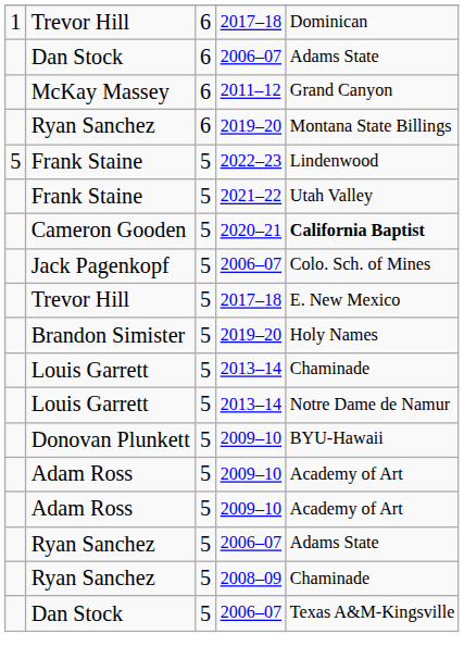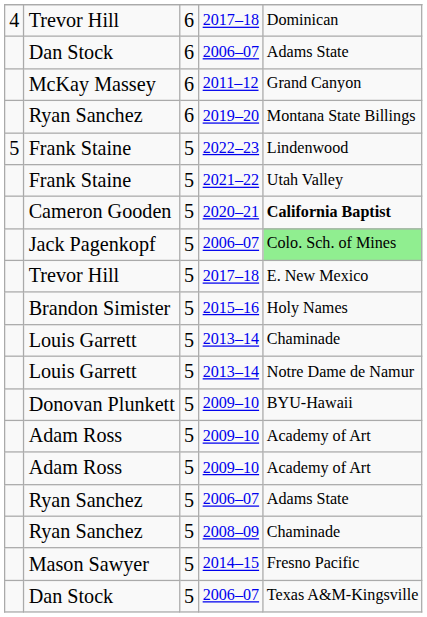 <table class="wikitable">
 <tr>
 </tr>
 <tr>
-<td>1</td>
+<td>4</td>
 <td>Trevor Hill</td>
 <td>6</td>
 <td style="font-size:80%;"><a href='#'>2017–18</a></td>
 <td style="font-size:80%;">Dominican</td>
 </tr>
 <tr>
 <td></td>
 <td>Dan Stock</td>
 <td>6</td>
 <td style="font-size:80%;"><a href='#'>2006–07</a></td>
 <td style="font-size:80%;">Adams State</td>
 </tr>
 <tr>
 <td></td>
 <td>McKay Massey</td>
 <td>6</td>
 <td style="font-size:80%;"><a href='#'>2011–12</a></td>
 <td style="font-size:80%;">Grand Canyon</td>
 </tr>
 <tr>
 <td></td>
 <td>Ryan Sanchez</td>
 <td>6</td>
 <td style="font-size:80%;"><a href='#'>2019–20</a></td>
 <td style="font-size:80%;">Montana State Billings</td>
 </tr>
 <tr>
 <td>5</td>
 <td>Frank Staine</td>
 <td>5</td>
 <td style="font-size:80%;"><a href='#'>2022–23</a></td>
 <td style="font-size:80%;">Lindenwood</td>
 </tr>
 <tr>
 <td></td>
 <td>Frank Staine</td>
 <td>5</td>
 <td style="font-size:80%;"><a href='#'>2021–22</a></td>
 <td style="font-size:80%;">Utah Valley</td>
 </tr>
 <tr>
 <td></td>
 <td>Cameron Gooden</td>
 <td>5</td>
 <td style="font-size:80%;"><a href='#'>2020–21</a></td>
 <td style="font-size:80%;"><strong>California Baptist</strong></td>
 </tr>
 <tr>
 <td></td>
 <td>Jack Pagenkopf</td>
 <td>5</td>
 <td style="font-size:80%;"><a href='#'>2006–07</a></td>
-<td style="font-size:80%;">Colo. Sch. of Mines</td>
+<td style="background: lightgreen; font-size:80%;">Colo. Sch. of Mines</td>
 </tr>
 <tr>
 <td></td>
 <td>Trevor Hill</td>
 <td>5</td>
 <td style="font-size:80%;"><a href='#'>2017–18</a></td>
 <td style="font-size:80%;">E. New Mexico</td>
 </tr>
 <tr>
 <td></td>
 <td>Brandon Simister</td>
 <td>5</td>
-<td style="font-size:80%;"><a href='#'>2019–20</a></td>
+<td style="font-size:80%;"><a href='#'>2015–16</a></td>
 <td style="font-size:80%;">Holy Names</td>
 </tr>
 <tr>
 <td></td>
 <td>Louis Garrett</td>
 <td>5</td>
 <td style="font-size:80%;"><a href='#'>2013–14</a></td>
 <td style="font-size:80%;">Chaminade</td>
 </tr>
 <tr>
 <td></td>
 <td>Louis Garrett</td>
 <td>5</td>
 <td style="font-size:80%;"><a href='#'>2013–14</a></td>
 <td style="font-size:80%;">Notre Dame de Namur</td>
 </tr>
 <tr>
 <td></td>
 <td>Donovan Plunkett</td>
 <td>5</td>
 <td style="font-size:80%;"><a href='#'>2009–10</a></td>
 <td style="font-size:80%;">BYU-Hawaii</td>
 </tr>
 <tr>
 <td></td>
 <td>Adam Ross</td>
 <td>5</td>
 <td style="font-size:80%;"><a href='#'>2009–10</a></td>
 <td style="font-size:80%;">Academy of Art</td>
 </tr>
 <tr>
 <td></td>
 <td>Adam Ross</td>
 <td>5</td>
 <td style="font-size:80%;"><a href='#'>2009–10</a></td>
 <td style="font-size:80%;">Academy of Art</td>
 </tr>
 <tr>
 <td></td>
 <td>Ryan Sanchez</td>
 <td>5</td>
 <td style="font-size:80%;"><a href='#'>2006–07</a></td>
 <td style="font-size:80%;">Adams State</td>
 </tr>
 <tr>
 <td></td>
 <td>Ryan Sanchez</td>
 <td>5</td>
 <td style="font-size:80%;"><a href='#'>2008–09</a></td>
 <td style="font-size:80%;">Chaminade</td>
 </tr>
 <tr>
 <td></td>
+<td>Mason Sawyer</td>
+<td>5</td>
+<td style="font-size:80%;"><a href='#'>2014–15</a></td>
+<td style="font-size:80%;">Fresno Pacific</td>
+</tr>
+<tr>
+<td></td>
 <td>Dan Stock</td>
 <td>5</td>
 <td style="font-size:80%;"><a href='#'>2006–07</a></td>
 <td style="font-size:80%;">Texas A&M-Kingsville</td>
 </tr>
 </table>
